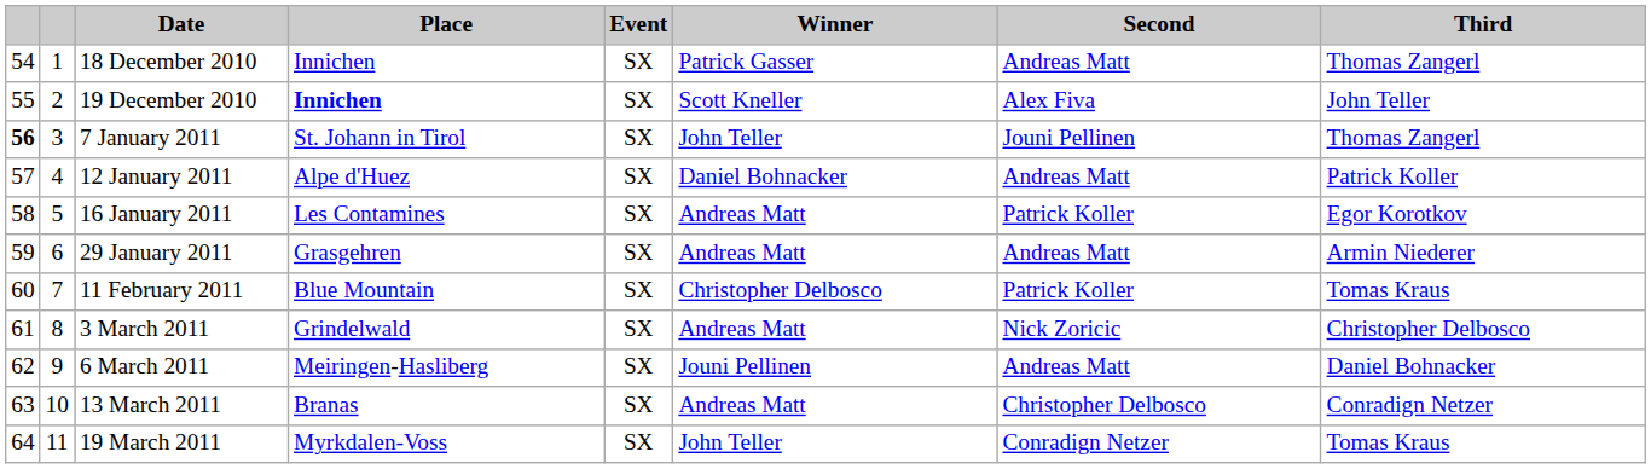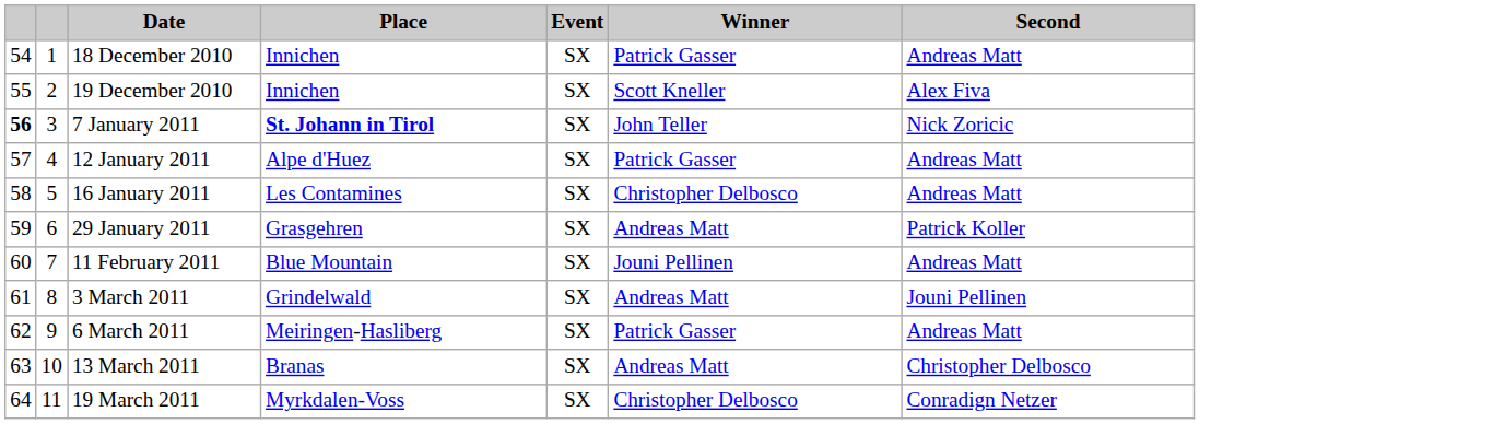 <table class="wikitable plainrowheaders" style="background:#fff; font-size:86%; line-height:16px; border:grey solid 1px; border-collapse:collapse;">
 <tr style="background:#ccc; text-align:center;">
 <th scope="col" style="background:#ccc; width=20 px;"></th>
 <th scope="col" style="background:#ccc; width=30 px;"></th>
 <th scope="col" style="background:#ccc; width:120px;">Date</th>
 <th scope="col" style="background:#ccc; width:180px;">Place</th>
 <th scope="col" style="background:#ccc; width:15px;">Event</th>
 <th scope="col" style="background:#ccc; width:185px;">Winner</th>
 <th scope="col" style="background:#ccc; width:185px;">Second</th>
-<th scope="col" style="background:#ccc; width:185px;">Third</th>
 </tr>
 <tr>
 <td align=center>54</td>
 <td align=center>1</td>
 <td>18 December 2010</td>
 <td> <a href='#'>Innichen</a></td>
 <td align=center>SX</td>
 <td> <a href='#'>Patrick Gasser</a></td>
 <td> <a href='#'>Andreas Matt</a></td>
-<td> <a href='#'>Thomas Zangerl</a></td>
 </tr>
 <tr>
 <td align=center>55</td>
 <td align=center>2</td>
 <td>19 December 2010</td>
-<td><strong> <a href='#'>Innichen</a></strong></td>
+<td> <a href='#'>Innichen</a></td>
 <td align=center>SX</td>
 <td> <a href='#'>Scott Kneller</a></td>
 <td> <a href='#'>Alex Fiva</a></td>
-<td> <a href='#'>John Teller</a></td>
 </tr>
 <tr>
 <td align=center><strong>56</strong></td>
 <td align=center>3</td>
 <td>7 January 2011</td>
-<td> <a href='#'>St. Johann in Tirol</a></td>
+<td><strong> <a href='#'>St. Johann in Tirol</a></strong></td>
 <td align=center>SX</td>
 <td> <a href='#'>John Teller</a></td>
-<td> <a href='#'>Jouni Pellinen</a></td>
-<td> <a href='#'>Thomas Zangerl</a></td>
+<td> <a href='#'>Nick Zoricic</a></td>
 </tr>
 <tr>
 <td align=center>57</td>
 <td align=center>4</td>
 <td>12 January 2011</td>
 <td> <a href='#'>Alpe d'Huez</a></td>
 <td align=center>SX</td>
-<td> <a href='#'>Daniel Bohnacker</a></td>
+<td> <a href='#'>Patrick Gasser</a></td>
 <td> <a href='#'>Andreas Matt</a></td>
-<td> <a href='#'>Patrick Koller</a></td>
 </tr>
 <tr>
 <td align=center>58</td>
 <td align=center>5</td>
 <td>16 January 2011</td>
 <td> <a href='#'>Les Contamines</a></td>
 <td align=center>SX</td>
+<td> <a href='#'>Christopher Delbosco</a></td>
 <td> <a href='#'>Andreas Matt</a></td>
-<td> <a href='#'>Patrick Koller</a></td>
-<td> <a href='#'>Egor Korotkov</a></td>
 </tr>
 <tr>
 <td align=center>59</td>
 <td align=center>6</td>
 <td>29 January 2011</td>
 <td> <a href='#'>Grasgehren</a></td>
 <td align=center>SX</td>
 <td> <a href='#'>Andreas Matt</a></td>
-<td> <a href='#'>Andreas Matt</a></td>
-<td> <a href='#'>Armin Niederer</a></td>
+<td> <a href='#'>Patrick Koller</a></td>
 </tr>
 <tr>
 <td align=center>60</td>
 <td align=center>7</td>
 <td>11 February 2011</td>
 <td> <a href='#'>Blue Mountain</a></td>
 <td align=center>SX</td>
-<td> <a href='#'>Christopher Delbosco</a></td>
-<td> <a href='#'>Patrick Koller</a></td>
-<td> <a href='#'>Tomas Kraus</a></td>
+<td> <a href='#'>Jouni Pellinen</a></td>
+<td> <a href='#'>Andreas Matt</a></td>
 </tr>
 <tr>
 <td align=center>61</td>
 <td align=center>8</td>
 <td>3 March 2011</td>
 <td> <a href='#'>Grindelwald</a></td>
 <td align=center>SX</td>
 <td> <a href='#'>Andreas Matt</a></td>
-<td> <a href='#'>Nick Zoricic</a></td>
-<td> <a href='#'>Christopher Delbosco</a></td>
+<td> <a href='#'>Jouni Pellinen</a></td>
 </tr>
 <tr>
 <td align=center>62</td>
 <td align=center>9</td>
 <td>6 March 2011</td>
 <td> <a href='#'>Meiringen</a>-<a href='#'>Hasliberg</a></td>
 <td align=center>SX</td>
-<td> <a href='#'>Jouni Pellinen</a></td>
+<td> <a href='#'>Patrick Gasser</a></td>
 <td> <a href='#'>Andreas Matt</a></td>
-<td> <a href='#'>Daniel Bohnacker</a></td>
 </tr>
 <tr>
 <td align=center>63</td>
 <td align=center>10</td>
 <td>13 March 2011</td>
 <td> <a href='#'>Branas</a></td>
 <td align=center>SX</td>
 <td> <a href='#'>Andreas Matt</a></td>
 <td> <a href='#'>Christopher Delbosco</a></td>
-<td> <a href='#'>Conradign Netzer</a></td>
 </tr>
 <tr>
 <td align=center>64</td>
 <td align=center>11</td>
 <td>19 March 2011</td>
 <td> <a href='#'>Myrkdalen-Voss</a></td>
 <td align=center>SX</td>
-<td> <a href='#'>John Teller</a></td>
+<td> <a href='#'>Christopher Delbosco</a></td>
 <td> <a href='#'>Conradign Netzer</a></td>
-<td> <a href='#'>Tomas Kraus</a></td>
 </tr>
 </table>
